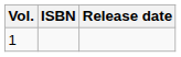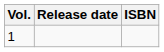 <table class="wikitable">
 <tr>
 <th>Vol.</th>
+<th>Release date</th>
 <th>ISBN</th>
-<th>Release date</th>
 </tr>
 <tr>
 <td>1</td>
 <td></td>
 <td></td>
 </tr>
 </table>
